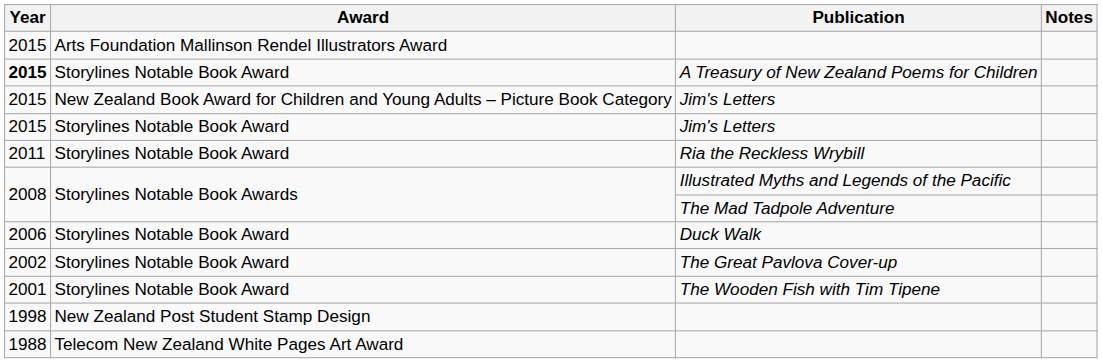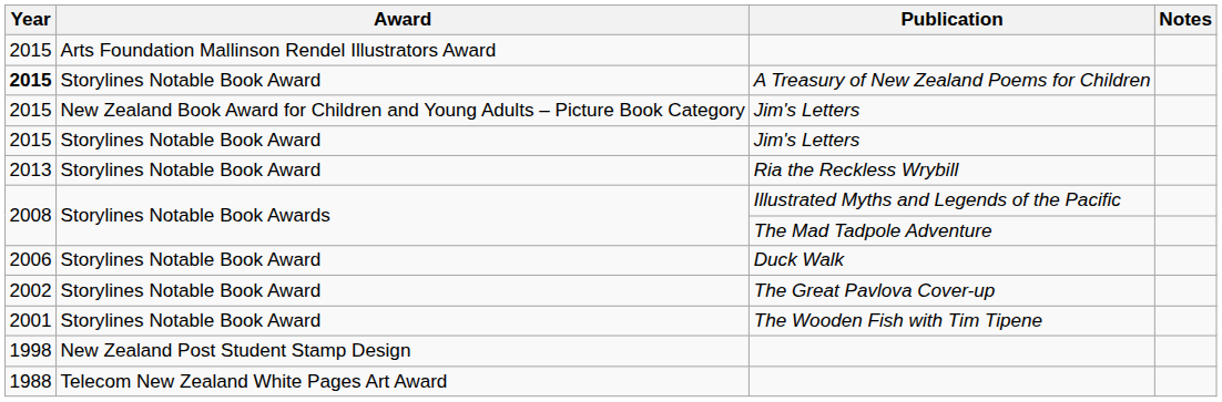 <table class="wikitable">
 <tr>
 <th>Year</th>
 <th>Award</th>
 <th>Publication</th>
 <th>Notes</th>
 </tr>
 <tr>
 <td>2015</td>
 <td>Arts Foundation Mallinson Rendel Illustrators Award</td>
 <td></td>
 <td></td>
 </tr>
 <tr>
 <td><strong>2015</strong></td>
 <td>Storylines Notable Book Award</td>
 <td><em>A Treasury of New Zealand Poems for Children</em></td>
 <td></td>
 </tr>
 <tr>
 <td>2015</td>
 <td>New Zealand Book Award for Children and Young Adults – Picture Book Category</td>
 <td><em>Jim's Letters</em></td>
 <td></td>
 </tr>
 <tr>
 <td>2015</td>
 <td>Storylines Notable Book Award</td>
 <td><em>Jim's Letters</em></td>
 <td></td>
 </tr>
 <tr>
-<td>2011</td>
+<td>2013</td>
 <td>Storylines Notable Book Award</td>
 <td><em>Ria the Reckless Wrybill</em></td>
 <td></td>
 </tr>
 <tr>
 <td rowspan="2">2008</td>
 <td rowspan="2">Storylines Notable Book Awards</td>
 <td><em>Illustrated Myths and Legends of the Pacific</em></td>
 <td></td>
 </tr>
 <tr>
 <td><em>The Mad Tadpole Adventure</em></td>
 <td></td>
 </tr>
 <tr>
 <td>2006</td>
 <td>Storylines Notable Book Award</td>
 <td><em>Duck Walk</em></td>
 <td></td>
 </tr>
 <tr>
 <td>2002</td>
 <td>Storylines Notable Book Award</td>
 <td><em>The Great Pavlova Cover-up</em></td>
 <td></td>
 </tr>
 <tr>
 <td>2001</td>
 <td>Storylines Notable Book Award</td>
 <td><em>The Wooden Fish with Tim Tipene</em></td>
 <td></td>
 </tr>
 <tr>
 <td>1998</td>
 <td>New Zealand Post Student Stamp Design</td>
 <td></td>
 <td></td>
 </tr>
 <tr>
 <td>1988</td>
 <td>Telecom New Zealand White Pages Art Award</td>
 <td></td>
 <td></td>
 </tr>
 </table>
